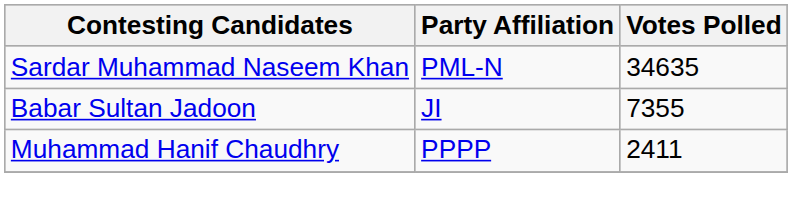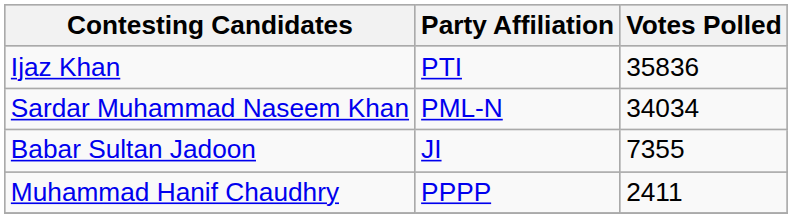 <table class="wikitable sortable">
 <tr>
 <th>Contesting Candidates</th>
 <th>Party Affiliation</th>
 <th>Votes Polled</th>
 </tr>
 <tr>
+<td><a href='#'>Ijaz Khan</a></td>
+<td><a href='#'>PTI</a></td>
+<td>35836</td>
+</tr>
+<tr>
 <td><a href='#'>Sardar Muhammad Naseem Khan</a></td>
 <td><a href='#'>PML-N</a></td>
-<td>34635</td>
+<td>34034</td>
 </tr>
 <tr>
 <td><a href='#'>Babar Sultan Jadoon</a></td>
 <td><a href='#'>JI</a></td>
 <td>7355</td>
 </tr>
 <tr>
 <td><a href='#'>Muhammad Hanif Chaudhry</a></td>
 <td><a href='#'>PPPP</a></td>
 <td>2411</td>
 </tr>
 <tr>
 </tr>
 </table>
